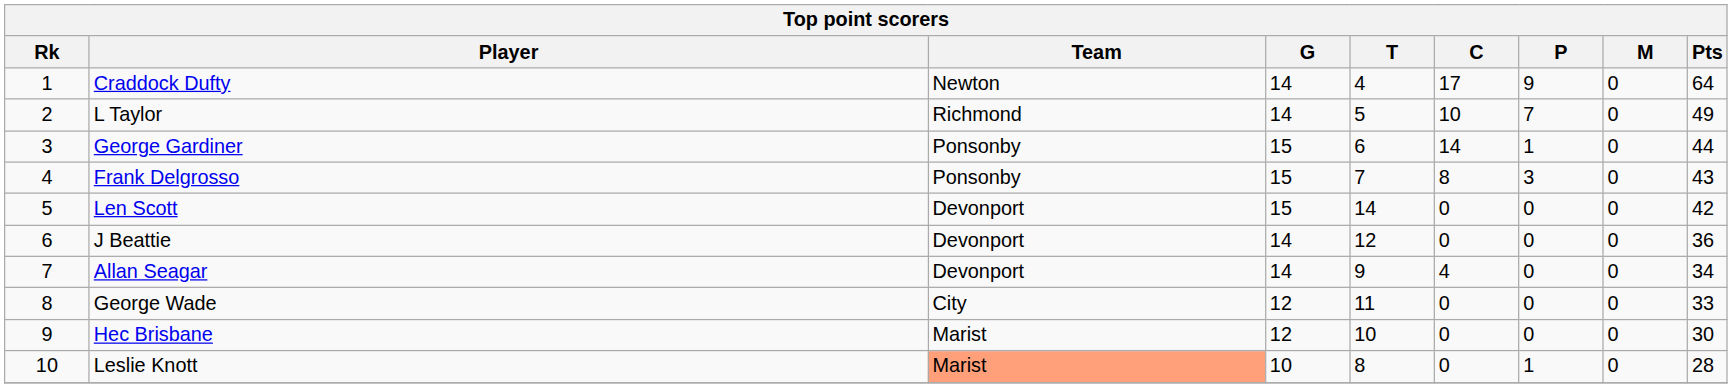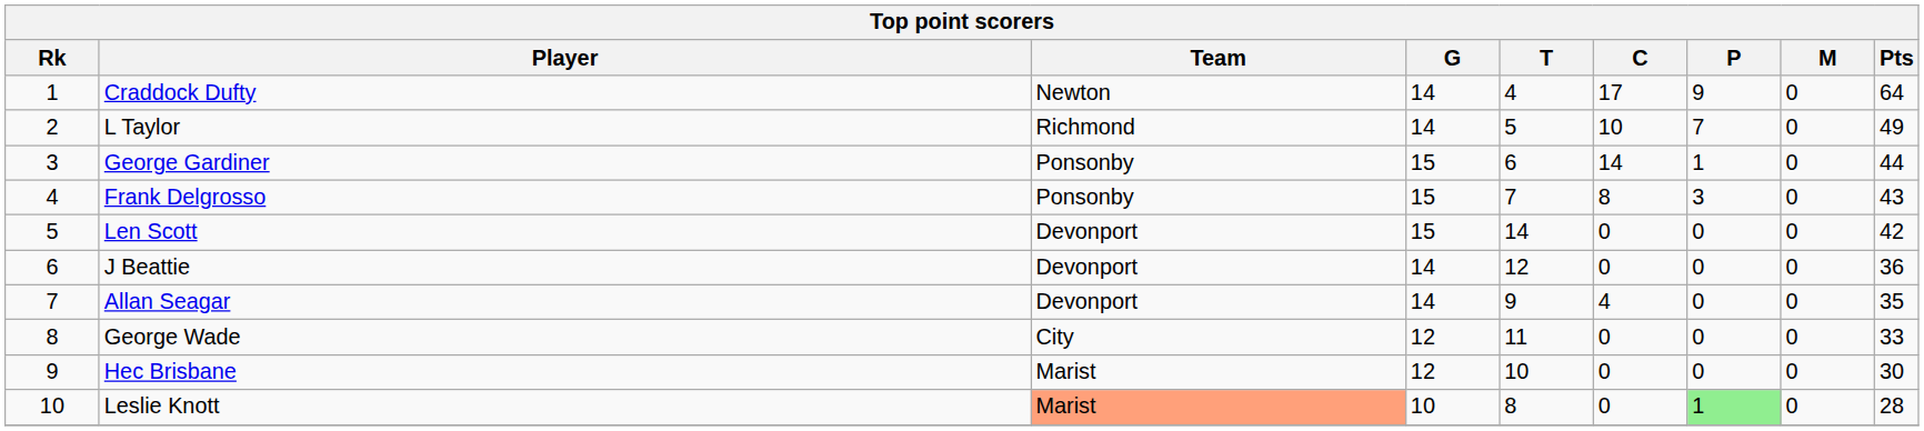 <table class="wikitable collapsible sortable" style="text-align:left; font-size:100%; width:110%;">
 <tr>
 <th colspan="100%">Top point scorers</th>
 </tr>
 <tr>
 <th style="width:5%;">Rk</th>
 <th style="width:50%;">Player</th>
 <th style="width:20%;">Team</th>
 <th style="width:5%;">G</th>
 <th style="width:5%;">T</th>
 <th style="width:5%;">C</th>
 <th style="width:5%;">P</th>
 <th style="width:5%;">M</th>
 <th style="width:10%;">Pts<br></th>
 </tr>
 <tr>
 <td style="text-align:center;">1</td>
 <td><a href='#'>Craddock Dufty</a></td>
 <td>Newton</td>
 <td>14</td>
 <td>4</td>
 <td>17</td>
 <td>9</td>
 <td>0</td>
 <td>64</td>
 </tr>
 <tr>
 <td style="text-align:center;">2</td>
 <td>L Taylor</td>
 <td>Richmond</td>
 <td>14</td>
 <td>5</td>
 <td>10</td>
 <td>7</td>
 <td>0</td>
 <td>49</td>
 </tr>
 <tr>
 <td style="text-align:center;">3</td>
 <td><a href='#'>George Gardiner</a></td>
 <td>Ponsonby</td>
 <td>15</td>
 <td>6</td>
 <td>14</td>
 <td>1</td>
 <td>0</td>
 <td>44</td>
 </tr>
 <tr>
 <td style="text-align:center;">4</td>
 <td><a href='#'>Frank Delgrosso</a></td>
 <td>Ponsonby</td>
 <td>15</td>
 <td>7</td>
 <td>8</td>
 <td>3</td>
 <td>0</td>
 <td>43</td>
 </tr>
 <tr>
 <td style="text-align:center;">5</td>
 <td><a href='#'>Len Scott</a></td>
 <td>Devonport</td>
 <td>15</td>
 <td>14</td>
 <td>0</td>
 <td>0</td>
 <td>0</td>
 <td>42</td>
 </tr>
 <tr>
 <td style="text-align:center;">6</td>
 <td>J Beattie</td>
 <td>Devonport</td>
 <td>14</td>
 <td>12</td>
 <td>0</td>
 <td>0</td>
 <td>0</td>
 <td>36</td>
 </tr>
 <tr>
 <td style="text-align:center;">7</td>
 <td><a href='#'>Allan Seagar</a></td>
 <td>Devonport</td>
 <td>14</td>
 <td>9</td>
 <td>4</td>
 <td>0</td>
 <td>0</td>
-<td>34</td>
+<td>35</td>
 </tr>
 <tr>
 <td style="text-align:center;">8</td>
 <td>George Wade</td>
 <td>City</td>
 <td>12</td>
 <td>11</td>
 <td>0</td>
 <td>0</td>
 <td>0</td>
 <td>33</td>
 </tr>
 <tr>
 <td style="text-align:center;">9</td>
 <td><a href='#'>Hec Brisbane</a></td>
 <td>Marist</td>
 <td>12</td>
 <td>10</td>
 <td>0</td>
 <td>0</td>
 <td>0</td>
 <td>30</td>
 </tr>
 <tr>
 <td style="text-align:center;">10</td>
 <td>Leslie Knott</td>
 <td style="background: lightsalmon;">Marist</td>
 <td>10</td>
 <td>8</td>
 <td>0</td>
-<td>1</td>
+<td style="background: lightgreen;">1</td>
 <td>0</td>
 <td>28</td>
 </tr>
 <tr>
 </tr>
 </table>
